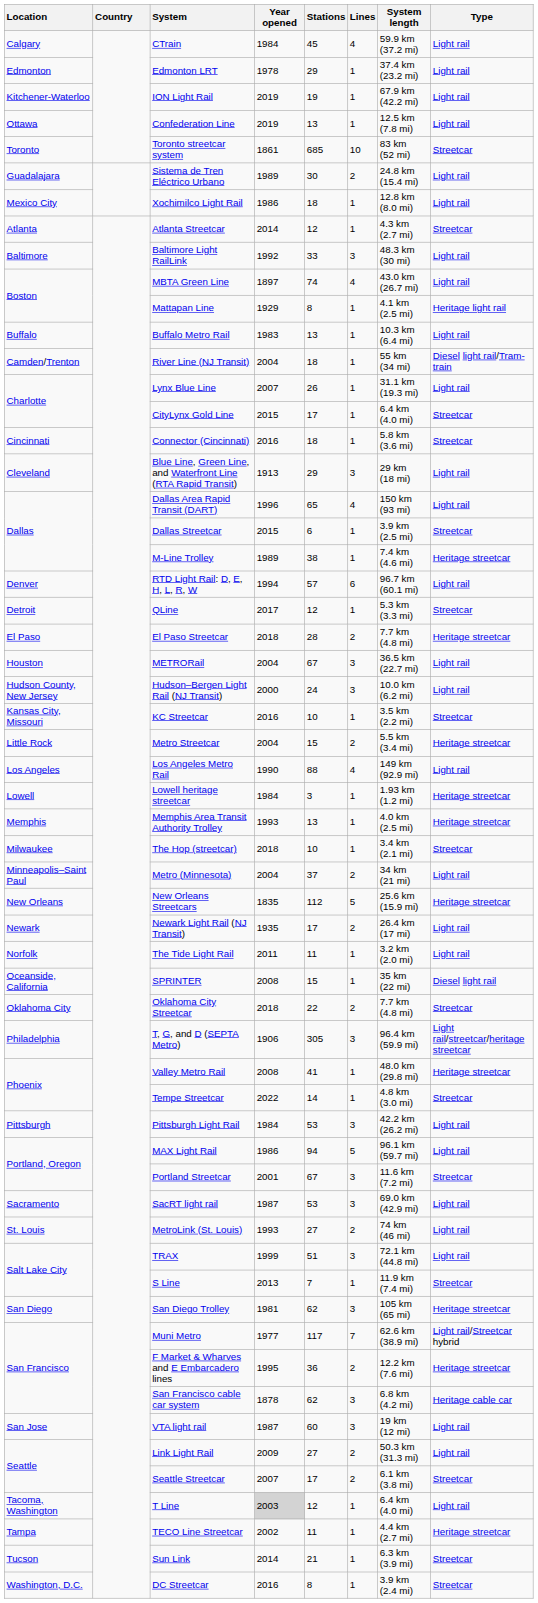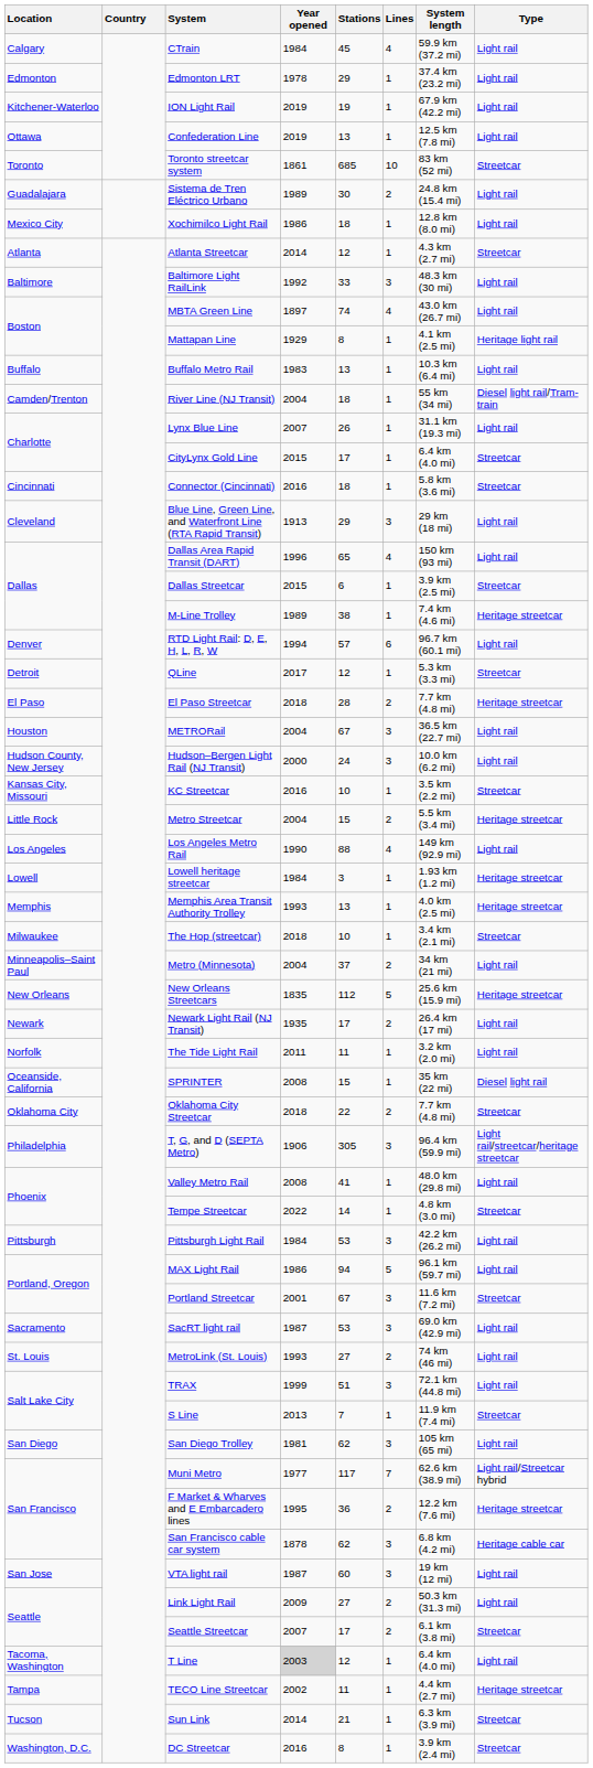 <table class="wikitable sortable sticky-header">
 <tr>
 <th style="text-align:left; width:12em;">Location</th>
 <th style="text-align:left; width:10em;">Country</th>
 <th style="text-align:left; width:22em;">System</th>
 <th style="width:8em;">Year opened</th>
 <th>Stations</th>
 <th>Lines</th>
 <th style="width:8em;">System length</th>
 <th style="width:12em;">Type</th>
 </tr>
 <tr class="sort">
 <td><a href='#'>Calgary</a></td>
 <td rowspan="5"></td>
 <td><a href='#'>CTrain</a></td>
 <td style="text-align:left">1984</td>
 <td>45</td>
 <td>4</td>
 <td>59.9 km (37.2 mi)</td>
 <td><a href='#'>Light rail</a></td>
 </tr>
 <tr>
 <td><a href='#'>Edmonton</a></td>
 <td><a href='#'>Edmonton LRT</a></td>
 <td style="text-align:left">1978</td>
 <td>29</td>
 <td>1</td>
 <td>37.4 km (23.2 mi)</td>
 <td><a href='#'>Light rail</a></td>
 </tr>
 <tr>
 <td><a href='#'>Kitchener-Waterloo</a></td>
 <td><a href='#'>ION Light Rail</a></td>
 <td>2019</td>
 <td>19</td>
 <td>1</td>
 <td>67.9 km (42.2 mi)</td>
 <td><a href='#'>Light rail</a></td>
 </tr>
 <tr>
 <td><a href='#'>Ottawa</a></td>
 <td><a href='#'>Confederation Line</a></td>
 <td>2019</td>
 <td>13</td>
 <td>1</td>
 <td>12.5 km (7.8 mi)</td>
 <td><a href='#'>Light rail</a></td>
 </tr>
 <tr>
 <td><a href='#'>Toronto</a></td>
 <td><a href='#'>Toronto streetcar system</a></td>
 <td style="text-align:left">1861</td>
 <td>685</td>
 <td>10</td>
 <td>83 km (52 mi)</td>
 <td><a href='#'>Streetcar</a></td>
 </tr>
 <tr>
 <td><a href='#'>Guadalajara</a></td>
 <td rowspan="2"></td>
 <td><a href='#'>Sistema de Tren Eléctrico Urbano</a></td>
 <td style="text-align:left">1989</td>
 <td>30</td>
 <td>2</td>
 <td>24.8 km (15.4 mi)</td>
 <td><a href='#'>Light rail</a></td>
 </tr>
 <tr>
 <td><a href='#'>Mexico City</a></td>
 <td><a href='#'>Xochimilco Light Rail</a></td>
 <td style="text-align:left">1986</td>
 <td>18</td>
 <td>1</td>
 <td>12.8 km (8.0 mi)</td>
 <td><a href='#'>Light rail</a></td>
 </tr>
 <tr>
 <td><a href='#'>Atlanta</a></td>
 <td rowspan="51"></td>
 <td><a href='#'>Atlanta Streetcar</a></td>
 <td style="text-align:left;">2014</td>
 <td>12</td>
 <td>1</td>
 <td>4.3 km (2.7 mi)</td>
 <td><a href='#'>Streetcar</a></td>
 </tr>
 <tr>
 <td><a href='#'>Baltimore</a></td>
 <td><a href='#'>Baltimore Light RailLink</a></td>
 <td style="text-align:left">1992</td>
 <td>33</td>
 <td>3</td>
 <td>48.3 km (30 mi)</td>
 <td><a href='#'>Light rail</a></td>
 </tr>
 <tr>
 <td rowspan=2><a href='#'>Boston</a></td>
 <td><a href='#'>MBTA Green Line</a></td>
 <td style="text-align:left">1897</td>
 <td>74</td>
 <td>4</td>
 <td>43.0 km (26.7 mi)</td>
 <td><a href='#'>Light rail</a></td>
 </tr>
 <tr>
 <td><a href='#'>Mattapan Line</a></td>
 <td style="text-align:left">1929</td>
 <td>8</td>
 <td>1</td>
 <td>4.1 km (2.5 mi)</td>
 <td><a href='#'>Heritage light rail</a></td>
 </tr>
 <tr>
 <td><a href='#'>Buffalo</a></td>
 <td><a href='#'>Buffalo Metro Rail</a></td>
 <td style="text-align:left">1983</td>
 <td>13</td>
 <td>1</td>
 <td>10.3 km (6.4 mi)</td>
 <td><a href='#'>Light rail</a></td>
 </tr>
 <tr>
 <td><a href='#'>Camden</a>/<a href='#'>Trenton</a></td>
 <td><a href='#'>River Line (NJ Transit)</a></td>
 <td style="text-align:left">2004</td>
 <td>18</td>
 <td>1</td>
 <td>55 km (34 mi)</td>
 <td><a href='#'>Diesel</a> <a href='#'>light rail</a>/<a href='#'>Tram-train</a></td>
 </tr>
 <tr>
 <td rowspan=2><a href='#'>Charlotte</a></td>
 <td><a href='#'>Lynx Blue Line</a></td>
 <td style="text-align:left">2007</td>
 <td>26</td>
 <td>1</td>
 <td>31.1 km (19.3 mi)</td>
 <td><a href='#'>Light rail</a></td>
 </tr>
 <tr>
 <td><a href='#'>CityLynx Gold Line</a></td>
 <td style="text-align:left">2015</td>
 <td>17</td>
 <td>1</td>
 <td>6.4 km (4.0 mi)</td>
 <td><a href='#'>Streetcar</a></td>
 </tr>
 <tr>
 <td><a href='#'>Cincinnati</a></td>
 <td><a href='#'>Connector (Cincinnati)</a></td>
 <td style="text-align:left">2016</td>
 <td>18</td>
 <td>1</td>
 <td>5.8 km (3.6 mi)</td>
 <td><a href='#'>Streetcar</a></td>
 </tr>
 <tr>
 <td><a href='#'>Cleveland</a></td>
 <td><a href='#'>Blue Line</a>, <a href='#'>Green Line</a>, and <a href='#'>Waterfront Line</a> (<a href='#'>RTA Rapid Transit</a>)</td>
 <td style="text-align:left">1913</td>
 <td>29</td>
 <td>3</td>
 <td>29 km (18 mi)</td>
 <td><a href='#'>Light rail</a></td>
 </tr>
 <tr>
 <td rowspan=3><a href='#'>Dallas</a></td>
 <td><a href='#'>Dallas Area Rapid Transit (DART)</a></td>
 <td style="text-align:left">1996</td>
 <td>65</td>
 <td>4</td>
 <td>150 km (93 mi)</td>
 <td><a href='#'>Light rail</a></td>
 </tr>
 <tr>
 <td><a href='#'>Dallas Streetcar</a></td>
 <td style="text-align:left">2015</td>
 <td>6</td>
 <td>1</td>
 <td>3.9 km (2.5 mi)</td>
 <td><a href='#'>Streetcar</a></td>
 </tr>
 <tr>
 <td><a href='#'>M-Line Trolley</a></td>
 <td style="text-align:left">1989</td>
 <td>38</td>
 <td>1</td>
 <td>7.4 km (4.6 mi)</td>
 <td><a href='#'>Heritage streetcar</a></td>
 </tr>
 <tr>
 <td><a href='#'>Denver</a></td>
 <td><a href='#'>RTD Light Rail</a>: <a href='#'>D</a>, <a href='#'>E</a>, <a href='#'>H</a>, <a href='#'>L</a>, <a href='#'>R</a>, <a href='#'>W</a></td>
 <td style="text-align:left">1994</td>
 <td>57</td>
 <td>6</td>
 <td>96.7 km (60.1 mi)</td>
 <td><a href='#'>Light rail</a></td>
 </tr>
 <tr>
 <td><a href='#'>Detroit</a></td>
 <td><a href='#'>QLine</a></td>
 <td style="text-align:left">2017</td>
 <td>12</td>
 <td>1</td>
 <td>5.3 km (3.3 mi)</td>
 <td><a href='#'>Streetcar</a></td>
 </tr>
 <tr>
 <td><a href='#'>El Paso</a></td>
 <td><a href='#'>El Paso Streetcar</a></td>
 <td style="text-align:left">2018</td>
 <td>28</td>
 <td>2</td>
 <td>7.7 km (4.8 mi)</td>
 <td><a href='#'>Heritage streetcar</a></td>
 </tr>
 <tr>
 <td><a href='#'>Houston</a></td>
 <td><a href='#'>METRORail</a></td>
 <td style="text-align:left">2004</td>
 <td>67</td>
 <td>3</td>
 <td>36.5 km (22.7 mi)</td>
 <td><a href='#'>Light rail</a></td>
 </tr>
 <tr>
 <td><a href='#'>Hudson County, New Jersey</a></td>
 <td><a href='#'>Hudson–Bergen Light Rail</a> (<a href='#'>NJ Transit</a>)</td>
 <td style="text-align:left">2000</td>
 <td>24</td>
 <td>3</td>
 <td>10.0 km (6.2 mi)</td>
 <td><a href='#'>Light rail</a></td>
 </tr>
 <tr>
 <td><a href='#'>Kansas City, Missouri</a></td>
 <td><a href='#'>KC Streetcar</a></td>
 <td style="text-align:left">2016</td>
 <td>10</td>
 <td>1</td>
 <td>3.5 km (2.2 mi)</td>
 <td><a href='#'>Streetcar</a></td>
 </tr>
 <tr>
 <td><a href='#'>Little Rock</a></td>
 <td><a href='#'>Metro Streetcar</a></td>
 <td style="text-align:left">2004</td>
 <td>15</td>
 <td>2</td>
 <td>5.5 km (3.4 mi)</td>
 <td><a href='#'>Heritage streetcar</a></td>
 </tr>
 <tr>
 <td><a href='#'>Los Angeles</a></td>
 <td><a href='#'>Los Angeles Metro Rail</a></td>
 <td style="text-align:left">1990</td>
 <td>88</td>
 <td>4</td>
 <td>149 km (92.9 mi)</td>
 <td><a href='#'>Light rail</a></td>
 </tr>
 <tr>
 <td><a href='#'>Lowell</a></td>
 <td><a href='#'>Lowell heritage streetcar</a></td>
 <td>1984</td>
 <td>3</td>
 <td>1</td>
 <td>1.93 km (1.2 mi)</td>
 <td><a href='#'>Heritage streetcar</a></td>
 </tr>
 <tr>
 <td><a href='#'>Memphis</a></td>
 <td><a href='#'>Memphis Area Transit Authority Trolley</a></td>
 <td style="text-align:left">1993</td>
 <td>13</td>
 <td>1</td>
 <td>4.0 km (2.5 mi)</td>
 <td><a href='#'>Heritage streetcar</a></td>
 </tr>
 <tr>
 <td><a href='#'>Milwaukee</a></td>
 <td><a href='#'>The Hop (streetcar)</a></td>
 <td style="text-align:left">2018</td>
 <td>10</td>
 <td>1</td>
 <td>3.4 km (2.1 mi)</td>
 <td><a href='#'>Streetcar</a></td>
 </tr>
 <tr>
 <td><a href='#'>Minneapolis–Saint Paul</a></td>
 <td><a href='#'>Metro (Minnesota)</a></td>
 <td style="text-align:left">2004</td>
 <td>37</td>
 <td>2</td>
 <td>34 km (21 mi)</td>
 <td><a href='#'>Light rail</a></td>
 </tr>
 <tr>
 <td><a href='#'>New Orleans</a></td>
 <td><a href='#'>New Orleans Streetcars</a></td>
 <td style="text-align:left">1835</td>
 <td>112</td>
 <td>5</td>
 <td>25.6 km (15.9 mi)</td>
 <td><a href='#'>Heritage streetcar</a></td>
 </tr>
 <tr>
 <td><a href='#'>Newark</a></td>
 <td><a href='#'>Newark Light Rail</a> (<a href='#'>NJ Transit</a>)</td>
 <td style="text-align:left">1935</td>
 <td>17</td>
 <td>2</td>
 <td>26.4 km (17 mi)</td>
 <td><a href='#'>Light rail</a></td>
 </tr>
 <tr>
 <td><a href='#'>Norfolk</a></td>
 <td><a href='#'>The Tide Light Rail</a></td>
 <td style="text-align:left">2011</td>
 <td>11</td>
 <td>1</td>
 <td>3.2 km (2.0 mi)</td>
 <td><a href='#'>Light rail</a></td>
 </tr>
 <tr>
 <td><a href='#'>Oceanside, California</a></td>
 <td><a href='#'>SPRINTER</a></td>
 <td style="text-align:left">2008</td>
 <td>15</td>
 <td>1</td>
 <td>35 km (22 mi)</td>
 <td><a href='#'>Diesel</a> <a href='#'>light rail</a></td>
 </tr>
 <tr>
 <td><a href='#'>Oklahoma City</a></td>
 <td><a href='#'>Oklahoma City Streetcar</a></td>
 <td style="text-align:left">2018</td>
 <td>22</td>
 <td>2</td>
 <td>7.7 km (4.8 mi)</td>
 <td><a href='#'>Streetcar</a></td>
 </tr>
 <tr>
 <td><a href='#'>Philadelphia</a></td>
 <td><a href='#'>T</a>, <a href='#'>G</a>, and <a href='#'>D</a> (<a href='#'>SEPTA Metro</a>)</td>
 <td style="text-align:left">1906</td>
 <td>305</td>
 <td>3</td>
 <td>96.4 km (59.9 mi)</td>
 <td><a href='#'>Light rail</a>/<a href='#'>streetcar</a>/<a href='#'>heritage streetcar</a></td>
 </tr>
 <tr>
 <td rowspan="2"><a href='#'>Phoenix</a></td>
 <td><a href='#'>Valley Metro Rail</a></td>
 <td style="text-align:left">2008</td>
 <td>41</td>
 <td>1</td>
 <td>48.0 km (29.8 mi)</td>
-<td><a href='#'>Heritage streetcar</a></td>
+<td><a href='#'>Light rail</a></td>
 </tr>
 <tr>
 <td><a href='#'>Tempe Streetcar</a></td>
 <td>2022</td>
 <td>14</td>
 <td>1</td>
 <td>4.8 km (3.0 mi)</td>
 <td><a href='#'>Streetcar</a></td>
 </tr>
 <tr>
 <td><a href='#'>Pittsburgh</a></td>
 <td><a href='#'>Pittsburgh Light Rail</a></td>
 <td style="text-align:left">1984</td>
 <td>53</td>
 <td>3</td>
 <td>42.2 km (26.2 mi)</td>
 <td><a href='#'>Light rail</a></td>
 </tr>
 <tr>
 <td rowspan=2><a href='#'>Portland, Oregon</a></td>
 <td><a href='#'>MAX Light Rail</a></td>
 <td style="text-align:left">1986</td>
 <td>94</td>
 <td>5</td>
 <td>96.1 km (59.7 mi)</td>
 <td><a href='#'>Light rail</a></td>
 </tr>
 <tr>
 <td><a href='#'>Portland Streetcar</a></td>
 <td style="text-align:left">2001</td>
 <td>67</td>
 <td>3</td>
 <td>11.6 km (7.2 mi)</td>
 <td><a href='#'>Streetcar</a></td>
 </tr>
 <tr>
 <td><a href='#'>Sacramento</a></td>
 <td><a href='#'>SacRT light rail</a></td>
 <td style="text-align:left">1987</td>
 <td>53</td>
 <td>3</td>
 <td>69.0 km (42.9 mi)</td>
 <td><a href='#'>Light rail</a></td>
 </tr>
 <tr>
 <td><a href='#'>St. Louis</a></td>
 <td><a href='#'>MetroLink (St. Louis)</a></td>
 <td style="text-align:left">1993</td>
 <td>27</td>
 <td>2</td>
 <td>74 km (46 mi)</td>
 <td><a href='#'>Light rail</a></td>
 </tr>
 <tr>
 <td rowspan=2><a href='#'>Salt Lake City</a></td>
 <td><a href='#'>TRAX</a></td>
 <td style="text-align:left">1999</td>
 <td>51</td>
 <td>3</td>
 <td>72.1 km (44.8 mi)</td>
 <td><a href='#'>Light rail</a></td>
 </tr>
 <tr>
 <td><a href='#'>S Line</a></td>
 <td style="text-align:left">2013</td>
 <td>7</td>
 <td>1</td>
 <td>11.9 km (7.4 mi)</td>
 <td><a href='#'>Streetcar</a></td>
 </tr>
 <tr>
 <td><a href='#'>San Diego</a></td>
 <td><a href='#'>San Diego Trolley</a></td>
 <td style="text-align:left">1981</td>
 <td>62</td>
 <td>3</td>
 <td>105 km (65 mi)</td>
-<td><a href='#'>Heritage streetcar</a></td>
+<td><a href='#'>Light rail</a></td>
 </tr>
 <tr>
 <td rowspan=3><a href='#'>San Francisco</a></td>
 <td><a href='#'>Muni Metro</a></td>
 <td style="text-align:left">1977</td>
 <td>117</td>
 <td>7</td>
 <td>62.6 km (38.9 mi)</td>
 <td><a href='#'>Light rail</a>/<a href='#'>Streetcar</a> hybrid</td>
 </tr>
 <tr>
 <td><a href='#'>F Market & Wharves</a> and <a href='#'>E Embarcadero</a> lines</td>
 <td style="text-align:left">1995</td>
 <td>36</td>
 <td>2</td>
 <td>12.2 km (7.6 mi)</td>
 <td><a href='#'>Heritage streetcar</a></td>
 </tr>
 <tr>
 <td><a href='#'>San Francisco cable car system</a></td>
 <td style="text-align:left">1878</td>
 <td>62</td>
 <td>3</td>
 <td>6.8 km (4.2 mi)</td>
 <td><a href='#'>Heritage cable car</a></td>
 </tr>
 <tr>
 <td><a href='#'>San Jose</a></td>
 <td><a href='#'>VTA light rail</a></td>
 <td style="text-align:left">1987</td>
 <td>60</td>
 <td>3</td>
 <td>19 km (12 mi)</td>
 <td><a href='#'>Light rail</a></td>
 </tr>
 <tr>
 <td rowspan=2><a href='#'>Seattle</a></td>
 <td><a href='#'>Link Light Rail</a></td>
 <td style="text-align:left">2009</td>
 <td>27</td>
 <td>2</td>
 <td>50.3 km (31.3 mi)</td>
 <td><a href='#'>Light rail</a></td>
 </tr>
 <tr>
 <td><a href='#'>Seattle Streetcar</a></td>
 <td style="text-align:left">2007</td>
 <td>17</td>
 <td>2</td>
 <td>6.1 km (3.8 mi)</td>
 <td><a href='#'>Streetcar</a></td>
 </tr>
 <tr>
 <td><a href='#'>Tacoma, Washington</a></td>
 <td><a href='#'>T Line</a></td>
 <td style="background: lightgrey; text-align:left">2003</td>
 <td>12</td>
 <td>1</td>
 <td>6.4 km (4.0 mi)</td>
 <td><a href='#'>Light rail</a></td>
 </tr>
 <tr>
 <td><a href='#'>Tampa</a></td>
 <td><a href='#'>TECO Line Streetcar</a></td>
 <td style="text-align:left">2002</td>
 <td>11</td>
 <td>1</td>
 <td>4.4 km (2.7 mi)</td>
 <td><a href='#'>Heritage streetcar</a></td>
 </tr>
 <tr>
 <td><a href='#'>Tucson</a></td>
 <td><a href='#'>Sun Link</a></td>
 <td style="text-align:left;">2014</td>
 <td>21</td>
 <td>1</td>
 <td>6.3 km (3.9 mi)</td>
 <td><a href='#'>Streetcar</a></td>
 </tr>
 <tr>
 <td><a href='#'>Washington, D.C.</a></td>
 <td><a href='#'>DC Streetcar</a></td>
 <td style="text-align:left;">2016</td>
 <td>8</td>
 <td>1</td>
 <td>3.9 km (2.4 mi)</td>
 <td><a href='#'>Streetcar</a></td>
 </tr>
 </table>
